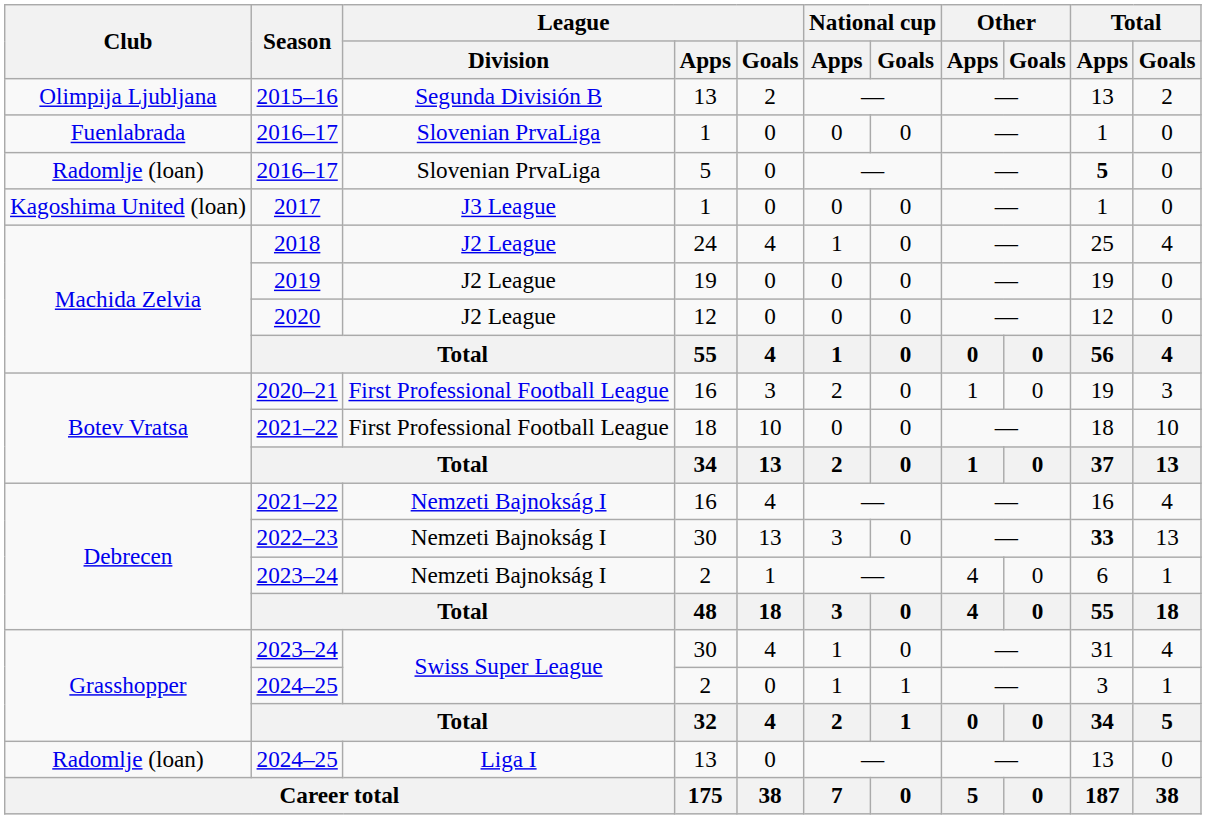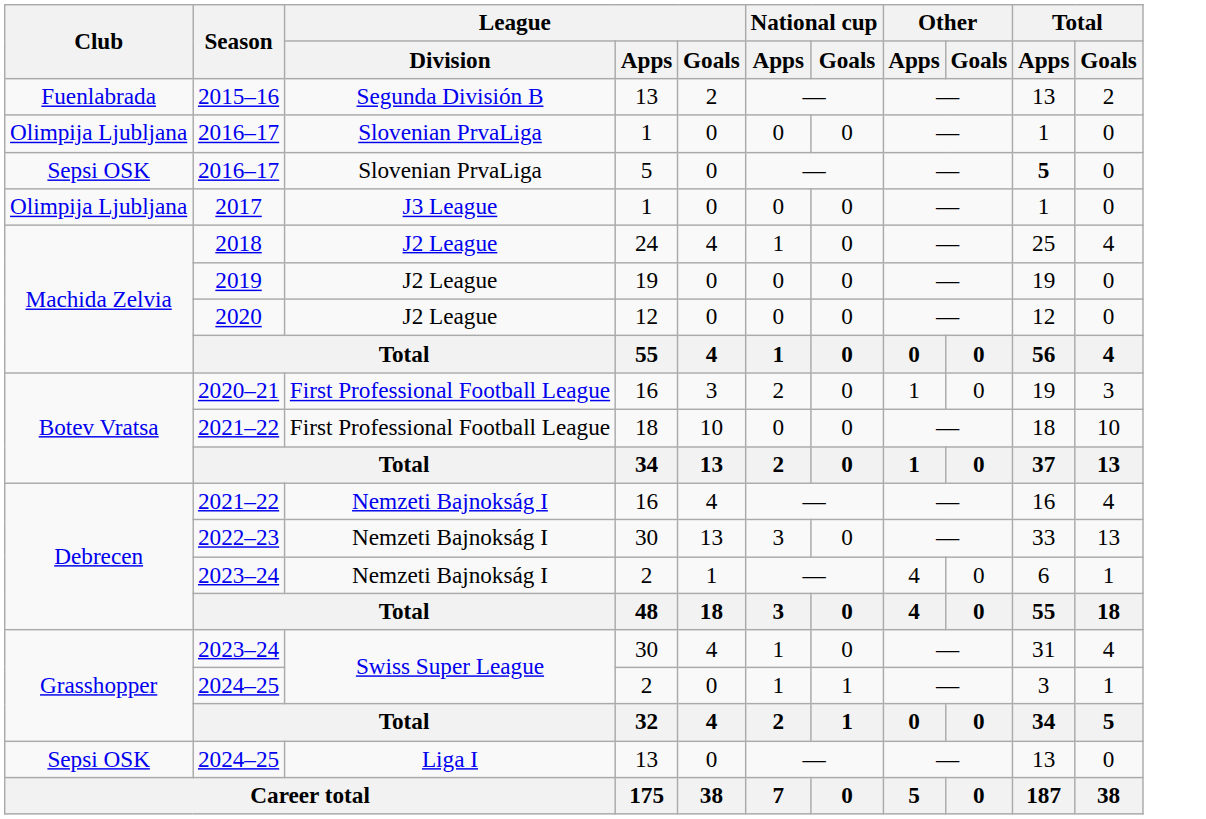 <table class="wikitable" style="text-align:center">
 <tr>
 <th rowspan="2">Club</th>
 <th rowspan="2">Season</th>
 <th colspan="3">League</th>
 <th colspan="2">National cup</th>
 <th colspan="2">Other</th>
 <th colspan="2">Total</th>
 </tr>
 <tr>
 <th>Division</th>
 <th>Apps</th>
 <th>Goals</th>
 <th>Apps</th>
 <th>Goals</th>
 <th>Apps</th>
 <th>Goals</th>
 <th>Apps</th>
 <th>Goals</th>
 </tr>
 <tr>
-<td><a href='#'>Olimpija Ljubljana</a></td>
+<td><a href='#'>Fuenlabrada</a></td>
 <td><a href='#'>2015–16</a></td>
 <td><a href='#'>Segunda División B</a></td>
 <td>13</td>
 <td>2</td>
 <td colspan="2">—</td>
 <td colspan="2">—</td>
 <td>13</td>
 <td>2</td>
 </tr>
 <tr>
-<td><a href='#'>Fuenlabrada</a></td>
+<td><a href='#'>Olimpija Ljubljana</a></td>
 <td><a href='#'>2016–17</a></td>
 <td><a href='#'>Slovenian PrvaLiga</a></td>
 <td>1</td>
 <td>0</td>
 <td>0</td>
 <td>0</td>
 <td colspan="2">—</td>
 <td>1</td>
 <td>0</td>
 </tr>
 <tr>
-<td><a href='#'>Radomlje</a> (loan)</td>
+<td><a href='#'>Sepsi OSK</a></td>
 <td><a href='#'>2016–17</a></td>
 <td>Slovenian PrvaLiga</td>
 <td>5</td>
 <td>0</td>
 <td colspan="2">—</td>
 <td colspan="2">—</td>
 <td><strong>5</strong></td>
 <td>0</td>
 </tr>
 <tr>
-<td><a href='#'>Kagoshima United</a> (loan)</td>
+<td><a href='#'>Olimpija Ljubljana</a></td>
 <td><a href='#'>2017</a></td>
 <td><a href='#'>J3 League</a></td>
 <td>1</td>
 <td>0</td>
 <td>0</td>
 <td>0</td>
 <td colspan="2">—</td>
 <td>1</td>
 <td>0</td>
 </tr>
 <tr>
 <td rowspan="4"><a href='#'>Machida Zelvia</a></td>
 <td><a href='#'>2018</a></td>
 <td><a href='#'>J2 League</a></td>
 <td>24</td>
 <td>4</td>
 <td>1</td>
 <td>0</td>
 <td colspan="2">—</td>
 <td>25</td>
 <td>4</td>
 </tr>
 <tr>
 <td><a href='#'>2019</a></td>
 <td>J2 League</td>
 <td>19</td>
 <td>0</td>
 <td>0</td>
 <td>0</td>
 <td colspan="2">—</td>
 <td>19</td>
 <td>0</td>
 </tr>
 <tr>
 <td><a href='#'>2020</a></td>
 <td>J2 League</td>
 <td>12</td>
 <td>0</td>
 <td>0</td>
 <td>0</td>
 <td colspan="2">—</td>
 <td>12</td>
 <td>0</td>
 </tr>
 <tr>
 <th colspan="2">Total</th>
 <th>55</th>
 <th>4</th>
 <th>1</th>
 <th>0</th>
 <th>0</th>
 <th>0</th>
 <th>56</th>
 <th>4</th>
 </tr>
 <tr>
 <td rowspan="3"><a href='#'>Botev Vratsa</a></td>
 <td><a href='#'>2020–21</a></td>
 <td><a href='#'>First Professional Football League</a></td>
 <td>16</td>
 <td>3</td>
 <td>2</td>
 <td>0</td>
 <td>1</td>
 <td>0</td>
 <td>19</td>
 <td>3</td>
 </tr>
 <tr>
 <td><a href='#'>2021–22</a></td>
 <td>First Professional Football League</td>
 <td>18</td>
 <td>10</td>
 <td>0</td>
 <td>0</td>
 <td colspan="2">—</td>
 <td>18</td>
 <td>10</td>
 </tr>
 <tr>
 <th colspan="2">Total</th>
 <th>34</th>
 <th>13</th>
 <th>2</th>
 <th>0</th>
 <th>1</th>
 <th>0</th>
 <th>37</th>
 <th>13</th>
 </tr>
 <tr>
 <td rowspan="4"><a href='#'>Debrecen</a></td>
 <td><a href='#'>2021–22</a></td>
 <td><a href='#'>Nemzeti Bajnokság I</a></td>
 <td>16</td>
 <td>4</td>
 <td colspan="2">—</td>
 <td colspan="2">—</td>
 <td>16</td>
 <td>4</td>
 </tr>
 <tr>
 <td><a href='#'>2022–23</a></td>
 <td>Nemzeti Bajnokság I</td>
 <td>30</td>
 <td>13</td>
 <td>3</td>
 <td>0</td>
 <td colspan="2">—</td>
-<td><strong>33</strong></td>
+<td>33</td>
 <td>13</td>
 </tr>
 <tr>
 <td><a href='#'>2023–24</a></td>
 <td>Nemzeti Bajnokság I</td>
 <td>2</td>
 <td>1</td>
 <td colspan="2">—</td>
 <td>4</td>
 <td>0</td>
 <td>6</td>
 <td>1</td>
 </tr>
 <tr>
 <th colspan="2">Total</th>
 <th>48</th>
 <th>18</th>
 <th>3</th>
 <th>0</th>
 <th>4</th>
 <th>0</th>
 <th>55</th>
 <th>18</th>
 </tr>
 <tr>
 <td rowspan="3"><a href='#'>Grasshopper</a></td>
 <td><a href='#'>2023–24</a></td>
 <td rowspan="2"><a href='#'>Swiss Super League</a></td>
 <td>30</td>
 <td>4</td>
 <td>1</td>
 <td>0</td>
 <td colspan="2">—</td>
 <td>31</td>
 <td>4</td>
 </tr>
 <tr>
 <td><a href='#'>2024–25</a></td>
 <td>2</td>
 <td>0</td>
 <td>1</td>
 <td>1</td>
 <td colspan="2">—</td>
 <td>3</td>
 <td>1</td>
 </tr>
 <tr>
 <th colspan="2">Total</th>
 <th>32</th>
 <th>4</th>
 <th>2</th>
 <th>1</th>
 <th>0</th>
 <th>0</th>
 <th>34</th>
 <th>5</th>
 </tr>
 <tr>
-<td><a href='#'>Radomlje</a> (loan)</td>
+<td><a href='#'>Sepsi OSK</a></td>
 <td><a href='#'>2024–25</a></td>
 <td><a href='#'>Liga I</a></td>
 <td>13</td>
 <td>0</td>
 <td colspan="2">—</td>
 <td colspan="2">—</td>
 <td>13</td>
 <td>0</td>
 </tr>
 <tr>
 <th colspan="3">Career total</th>
 <th>175</th>
 <th>38</th>
 <th>7</th>
 <th>0</th>
 <th>5</th>
 <th>0</th>
 <th>187</th>
 <th>38</th>
 </tr>
 </table>
